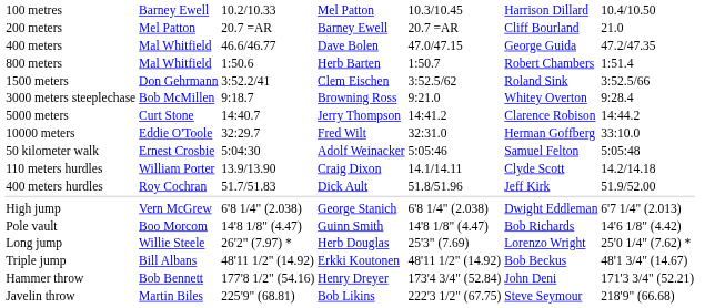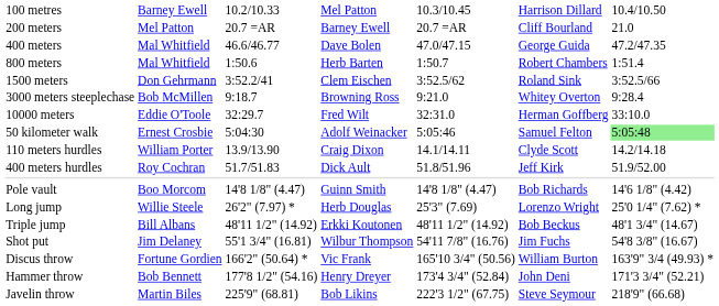 <table>
 <tr>
 <td>100 metres</td>
 <td><a href='#'>Barney Ewell</a></td>
 <td>10.2/10.33</td>
 <td><a href='#'>Mel Patton</a></td>
 <td>10.3/10.45</td>
 <td><a href='#'>Harrison Dillard</a></td>
 <td>10.4/10.50</td>
 </tr>
 <tr>
 <td>200 meters</td>
 <td><a href='#'>Mel Patton</a></td>
 <td>20.7 =AR</td>
 <td><a href='#'>Barney Ewell</a></td>
 <td>20.7 =AR</td>
 <td><a href='#'>Cliff Bourland</a></td>
 <td>21.0</td>
 </tr>
 <tr>
 <td>400 meters</td>
 <td><a href='#'>Mal Whitfield</a></td>
 <td>46.6/46.77</td>
 <td><a href='#'>Dave Bolen</a></td>
 <td>47.0/47.15</td>
 <td><a href='#'>George Guida</a></td>
 <td>47.2/47.35</td>
 </tr>
 <tr>
 <td>800 meters</td>
 <td><a href='#'>Mal Whitfield</a></td>
 <td>1:50.6</td>
 <td><a href='#'>Herb Barten</a></td>
 <td>1:50.7</td>
 <td><a href='#'>Robert Chambers</a></td>
 <td>1:51.4</td>
 </tr>
 <tr>
 <td>1500 meters</td>
 <td><a href='#'>Don Gehrmann</a></td>
 <td>3:52.2/41</td>
 <td><a href='#'>Clem Eischen</a></td>
 <td>3:52.5/62</td>
 <td><a href='#'>Roland Sink</a></td>
 <td>3:52.5/66</td>
 </tr>
 <tr>
 <td>3000 meters steeplechase</td>
 <td><a href='#'>Bob McMillen</a></td>
 <td>9:18.7</td>
 <td><a href='#'>Browning Ross</a></td>
 <td>9:21.0</td>
 <td><a href='#'>Whitey Overton</a></td>
 <td>9:28.4</td>
 </tr>
 <tr>
-<td>5000 meters</td>
-<td><a href='#'>Curt Stone</a></td>
-<td>14:40.7</td>
-<td><a href='#'>Jerry Thompson</a></td>
-<td>14:41.2</td>
-<td><a href='#'>Clarence Robison</a></td>
-<td>14:44.2</td>
-</tr>
-<tr>
 <td>10000 meters</td>
 <td><a href='#'>Eddie O'Toole</a></td>
 <td>32:29.7</td>
 <td><a href='#'>Fred Wilt</a></td>
 <td>32:31.0</td>
 <td><a href='#'>Herman Goffberg</a></td>
 <td>33:10.0</td>
 </tr>
 <tr>
 <td>50 kilometer walk</td>
 <td><a href='#'>Ernest Crosbie</a></td>
 <td>5:04:30</td>
 <td><a href='#'>Adolf Weinacker</a></td>
 <td>5:05:46</td>
 <td><a href='#'>Samuel Felton</a></td>
-<td>5:05:48</td>
+<td style="background: lightgreen;">5:05:48</td>
 </tr>
 <tr>
 <td>110 meters hurdles</td>
 <td><a href='#'>William Porter</a></td>
 <td>13.9/13.90</td>
 <td><a href='#'>Craig Dixon</a></td>
 <td>14.1/14.11</td>
 <td><a href='#'>Clyde Scott</a></td>
 <td>14.2/14.18</td>
 </tr>
 <tr>
 <td>400 meters hurdles</td>
 <td><a href='#'>Roy Cochran</a></td>
 <td>51.7/51.83</td>
 <td><a href='#'>Dick Ault</a></td>
 <td>51.8/51.96</td>
 <td><a href='#'>Jeff Kirk</a></td>
 <td>51.9/52.00</td>
 </tr>
 <tr style="background:#ddd;">
 <td colspan=7></td>
 </tr>
 <tr valign="top">
-</tr>
-<tr>
-<td>High jump</td>
-<td><a href='#'>Vern McGrew</a></td>
-<td>6'8 1/4" (2.038)</td>
-<td><a href='#'>George Stanich</a></td>
-<td>6'8 1/4" (2.038)</td>
-<td><a href='#'>Dwight Eddleman</a></td>
-<td>6'7 1/4" (2.013)</td>
 </tr>
 <tr>
 <td>Pole vault</td>
 <td><a href='#'>Boo Morcom</a></td>
 <td>14'8 1/8" (4.47)</td>
 <td><a href='#'>Guinn Smith</a></td>
 <td>14'8 1/8" (4.47)</td>
 <td><a href='#'>Bob Richards</a></td>
 <td>14'6 1/8" (4.42)</td>
 </tr>
 <tr>
 <td>Long jump</td>
 <td><a href='#'>Willie Steele</a></td>
 <td>26'2" (7.97) *</td>
 <td><a href='#'>Herb Douglas</a></td>
 <td>25'3" (7.69)</td>
 <td><a href='#'>Lorenzo Wright</a></td>
 <td>25'0 1/4" (7.62) *</td>
 </tr>
 <tr>
 <td>Triple jump</td>
 <td><a href='#'>Bill Albans</a></td>
 <td>48'11 1/2" (14.92)</td>
 <td><a href='#'>Erkki Koutonen</a></td>
 <td>48'11 1/2" (14.92)</td>
 <td><a href='#'>Bob Beckus</a></td>
 <td>48'1 3/4" (14.67)</td>
 </tr>
 <tr>
+<td>Shot put</td>
+<td><a href='#'>Jim Delaney</a></td>
+<td>55'1 3/4" (16.81)</td>
+<td><a href='#'>Wilbur Thompson</a></td>
+<td>54'11 7/8" (16.76)</td>
+<td><a href='#'>Jim Fuchs</a></td>
+<td>54'8 3/8" (16.67)</td>
+</tr>
+<tr>
+<td>Discus throw</td>
+<td><a href='#'>Fortune Gordien</a></td>
+<td>166'2" (50.64) *</td>
+<td><a href='#'>Vic Frank</a></td>
+<td>165'10 3/4" (50.56)</td>
+<td><a href='#'>William Burton</a></td>
+<td>163'9" 3/4 (49.93) *</td>
+</tr>
+<tr>
 <td>Hammer throw</td>
 <td><a href='#'>Bob Bennett</a></td>
 <td>177'8 1/2" (54.16)</td>
 <td><a href='#'>Henry Dreyer</a></td>
 <td>173'4 3/4" (52.84)</td>
 <td><a href='#'>John Deni</a></td>
 <td>171'3 3/4" (52.21)</td>
 </tr>
 <tr>
 <td>Javelin throw</td>
 <td><a href='#'>Martin Biles</a></td>
 <td>225'9" (68.81)</td>
 <td><a href='#'>Bob Likins</a></td>
 <td>222'3 1/2" (67.75)</td>
 <td><a href='#'>Steve Seymour</a></td>
 <td>218'9" (66.68)</td>
 </tr>
 </table>
